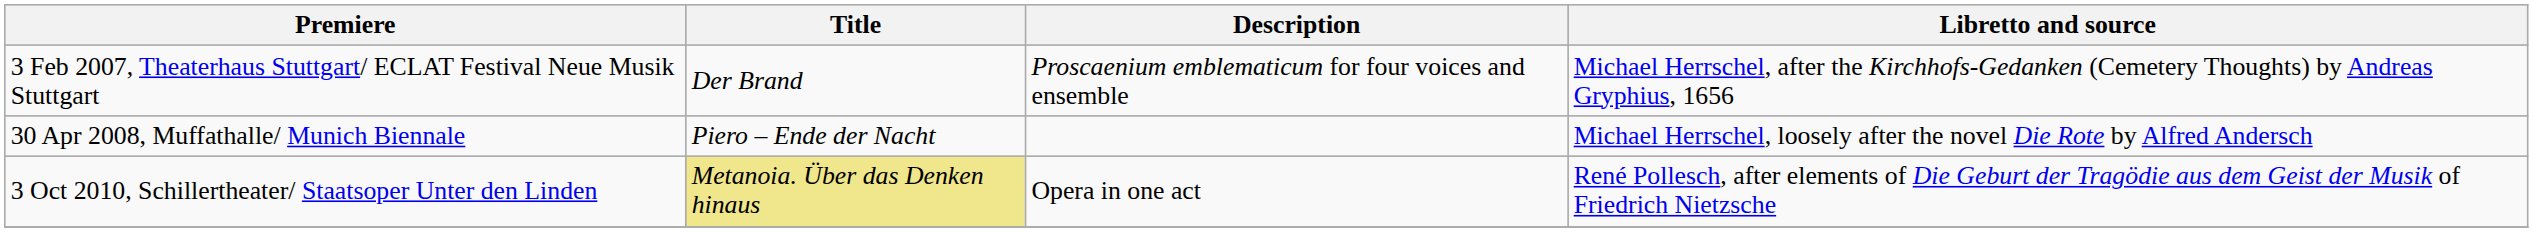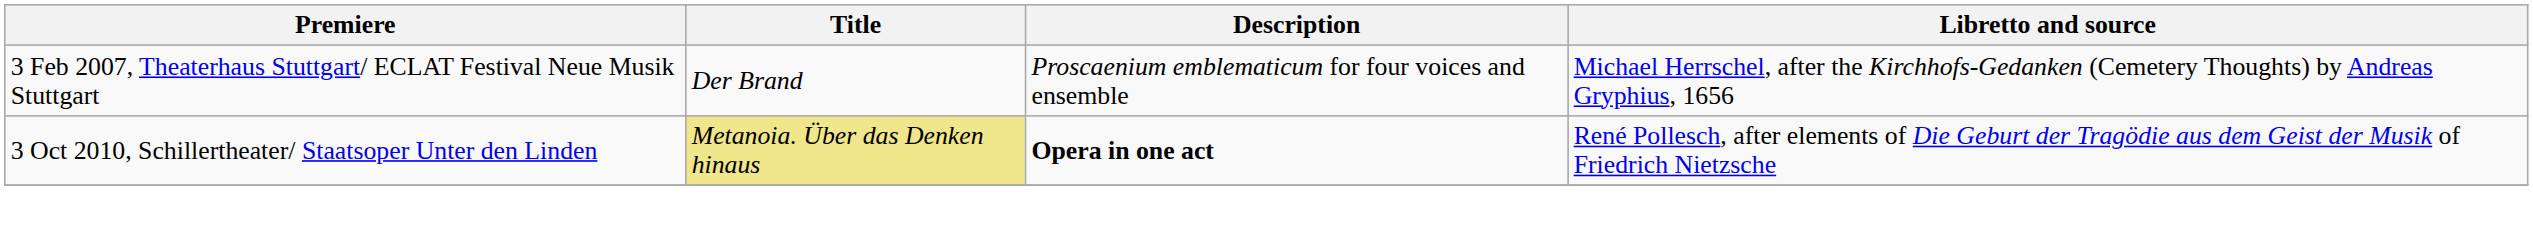 <table class="wikitable sortable">
 <tr>
 <th>Premiere</th>
 <th>Title</th>
 <th class=unsortable>Description</th>
 <th class=unsortable>Libretto and source</th>
 </tr>
 <tr>
 <td>3 Feb 2007, <a href='#'>Theaterhaus Stuttgart</a>/ ECLAT Festival Neue Musik Stuttgart</td>
 <td><em>Der Brand</em></td>
 <td><em>Proscaenium emblematicum</em> for four voices and ensemble</td>
 <td><a href='#'>Michael Herrschel</a>, after the <em>Kirchhofs-Gedanken</em> (Cemetery Thoughts) by <a href='#'>Andreas Gryphius</a>, 1656</td>
 </tr>
 <tr>
-<td>30 Apr 2008, Muffathalle/ <a href='#'>Munich Biennale</a></td>
-<td><em>Piero – Ende der Nacht</em></td>
-<td></td>
-<td><a href='#'>Michael Herrschel</a>, loosely after the novel <em><a href='#'>Die Rote</a></em> by <a href='#'>Alfred Andersch</a></td>
-</tr>
-<tr>
 <td>3 Oct 2010, Schillertheater/ <a href='#'>Staatsoper Unter den Linden</a></td>
 <td style="background: khaki;"><em>Metanoia. Über das Denken hinaus</em></td>
-<td>Opera in one act </td>
+<td><strong>Opera in one act </strong></td>
 <td><a href='#'>René Pollesch</a>, after elements of <em><a href='#'>Die Geburt der Tragödie aus dem Geist der Musik</a></em> of <a href='#'>Friedrich Nietzsche</a></td>
 </tr>
 <tr>
 </tr>
 </table>
